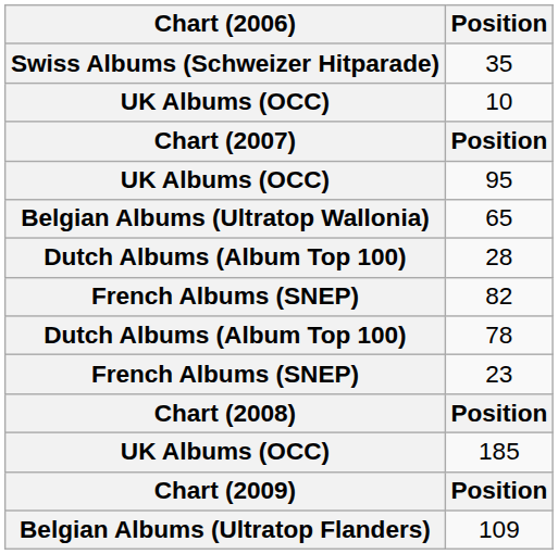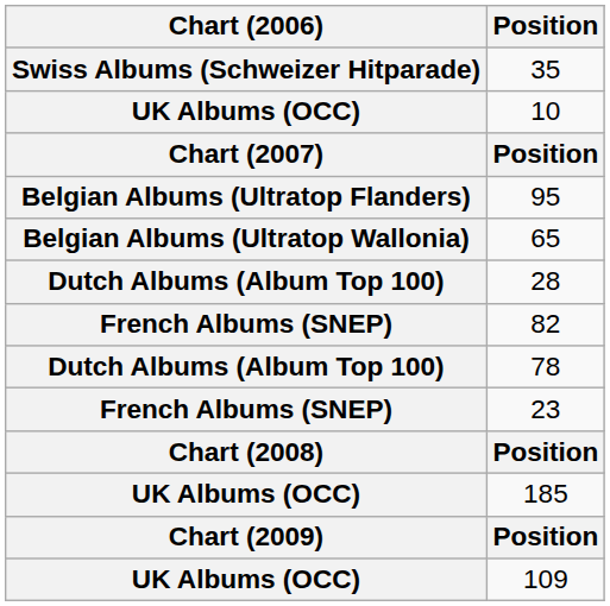 <table class="wikitable sortable plainrowheaders">
 <tr>
 <th scope="col">Chart (2006)</th>
 <th>Position</th>
 </tr>
 <tr>
 <th scope="row">Swiss Albums (Schweizer Hitparade)</th>
 <td style="text-align:center;">35</td>
 </tr>
 <tr>
 <th scope="row">UK Albums (OCC)</th>
 <td style="text-align:center;">10</td>
 </tr>
 <tr>
 <th scope="col">Chart (2007)</th>
 <th>Position</th>
 </tr>
 <tr>
-<th scope="row">UK Albums (OCC)</th>
+<th scope="row">Belgian Albums (Ultratop Flanders)</th>
 <td style="text-align:center;">95</td>
 </tr>
 <tr>
 <th scope="row">Belgian Albums (Ultratop Wallonia)</th>
 <td style="text-align:center;">65</td>
 </tr>
 <tr>
 <th scope="row">Dutch Albums (Album Top 100)</th>
 <td style="text-align:center;">28</td>
 </tr>
 <tr>
 <th scope="row">French Albums (SNEP)</th>
 <td style="text-align:center;">82</td>
 </tr>
 <tr>
 <th scope="row">Dutch Albums (Album Top 100)</th>
 <td style="text-align:center;">78</td>
 </tr>
 <tr>
 <th scope="row">French Albums (SNEP)</th>
 <td style="text-align:center;">23</td>
 </tr>
 <tr>
 <th scope="col">Chart (2008)</th>
 <th>Position</th>
 </tr>
 <tr>
 <th scope="row">UK Albums (OCC)</th>
 <td style="text-align:center;">185</td>
 </tr>
 <tr>
 <th scope="col">Chart (2009)</th>
 <th>Position</th>
 </tr>
 <tr>
-<th scope="row">Belgian Albums (Ultratop Flanders)</th>
+<th scope="row">UK Albums (OCC)</th>
 <td style="text-align:center;">109</td>
 </tr>
 </table>
